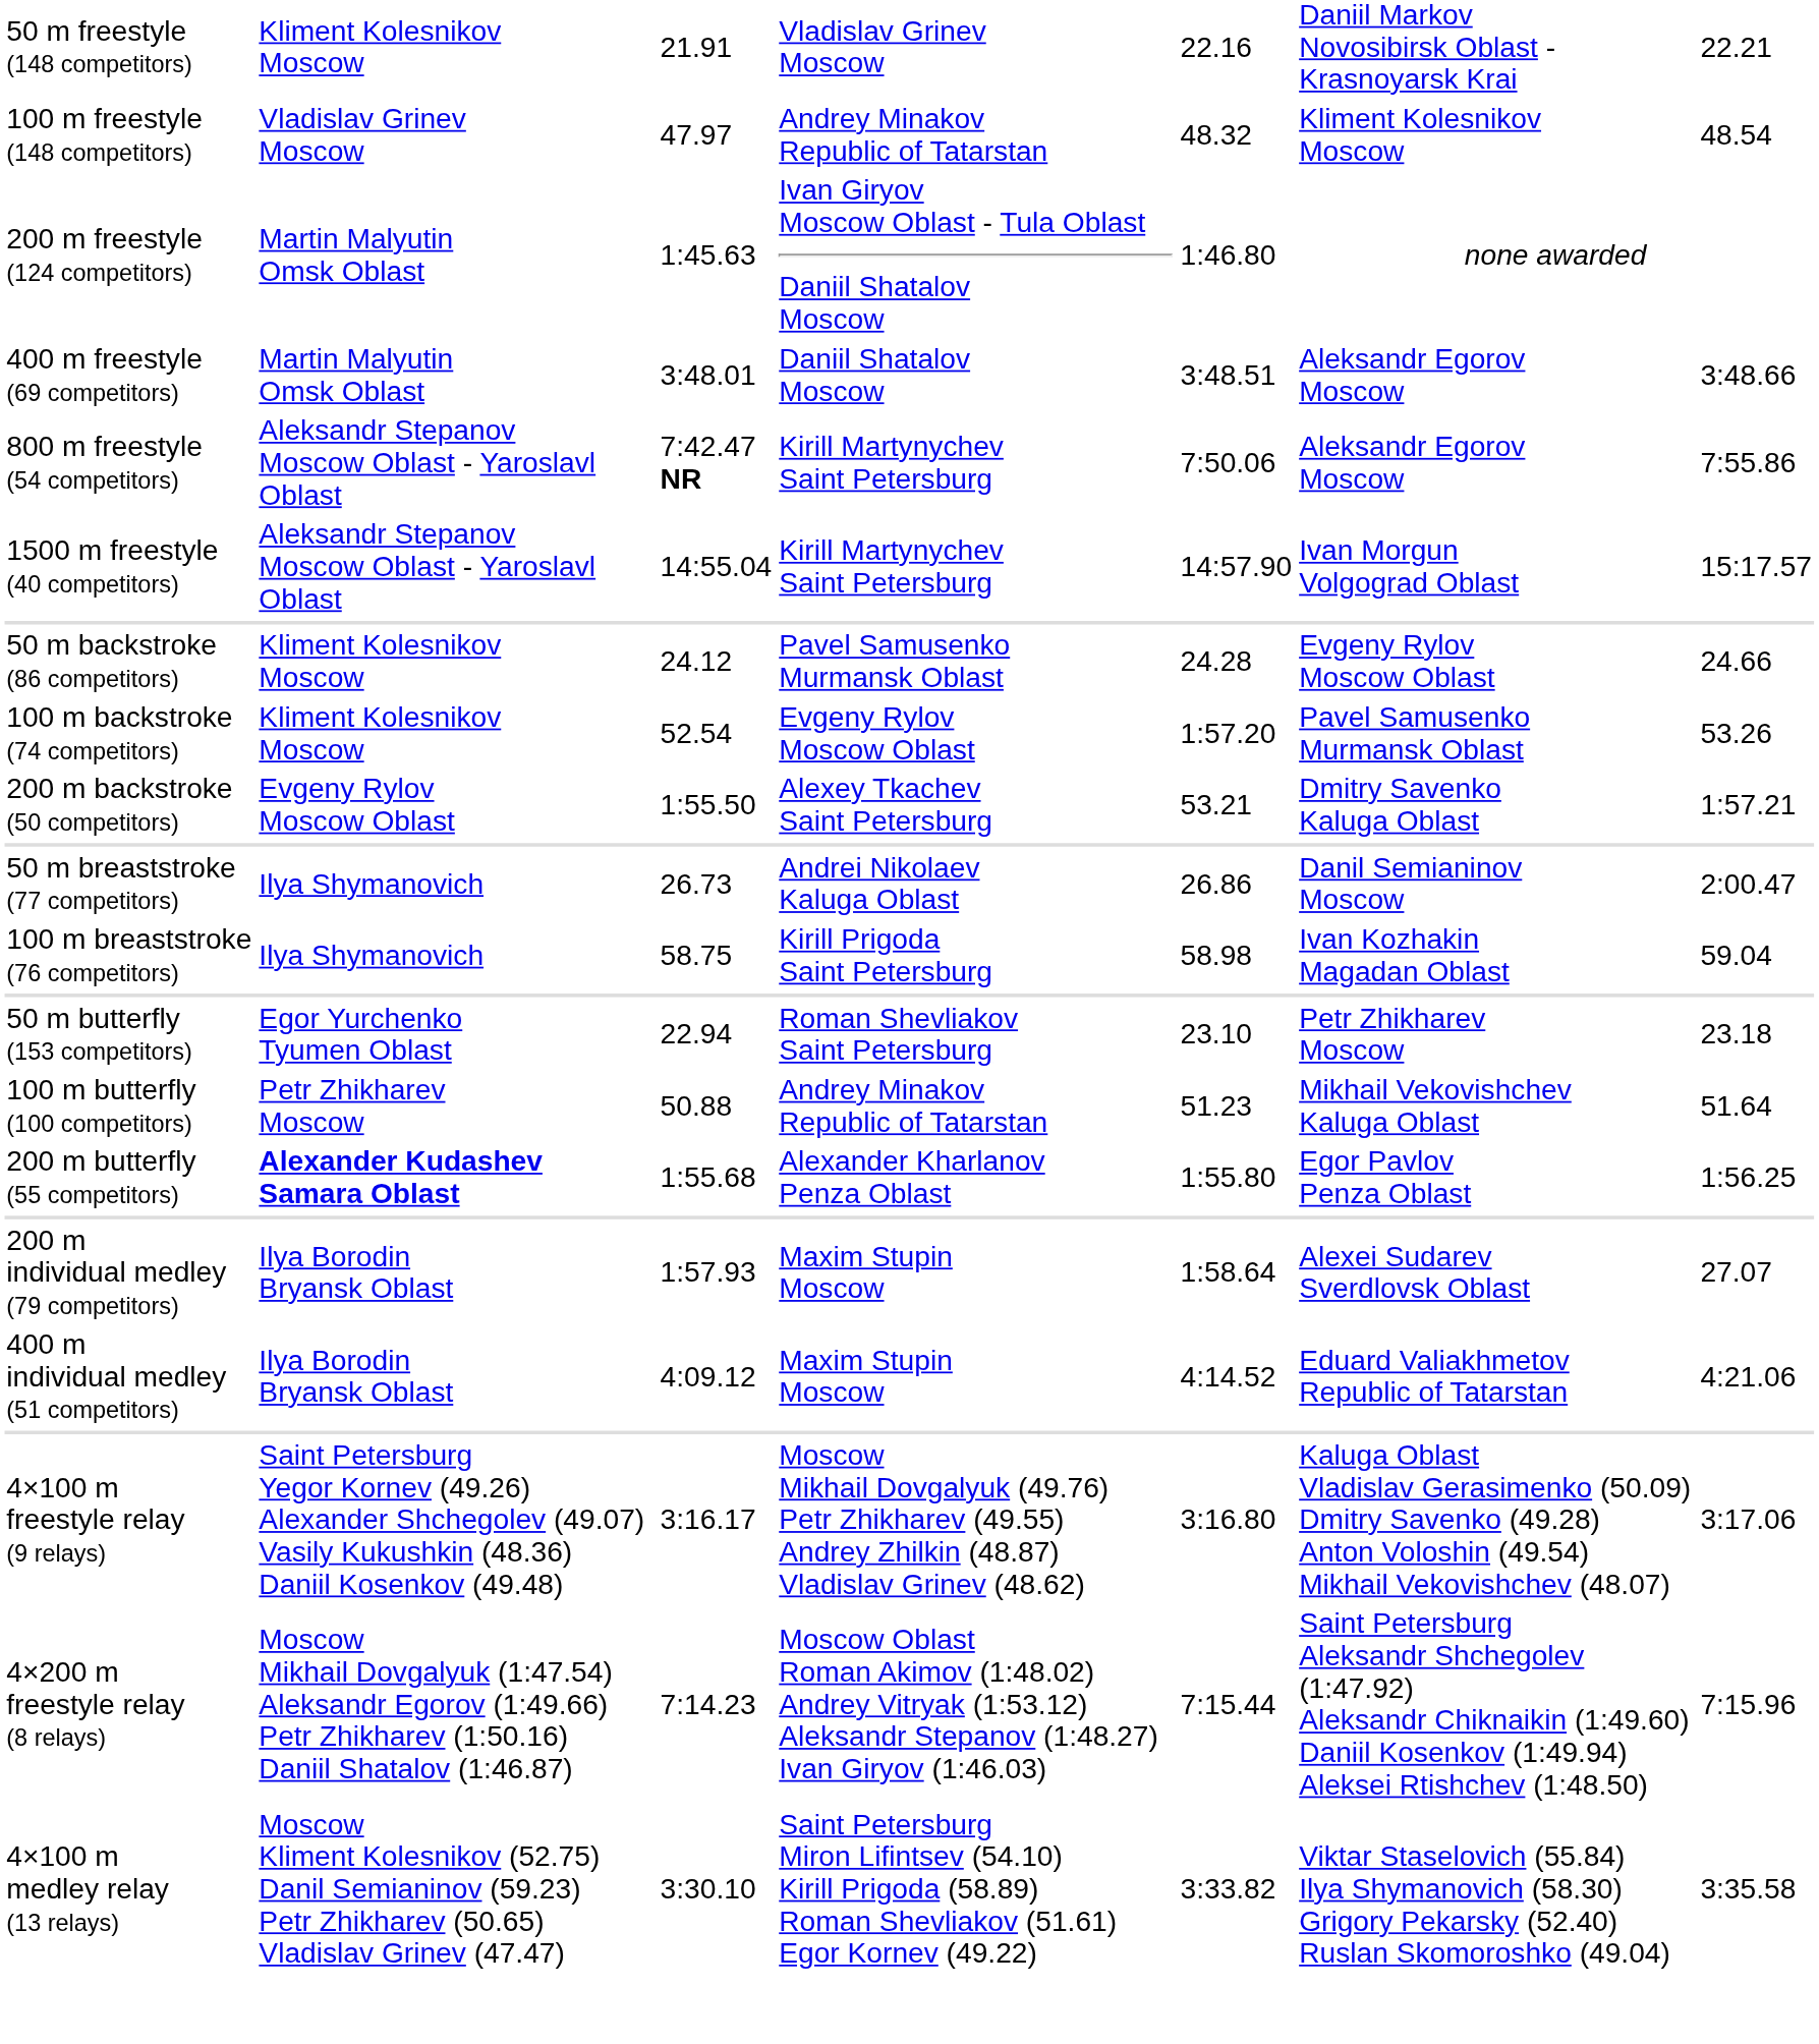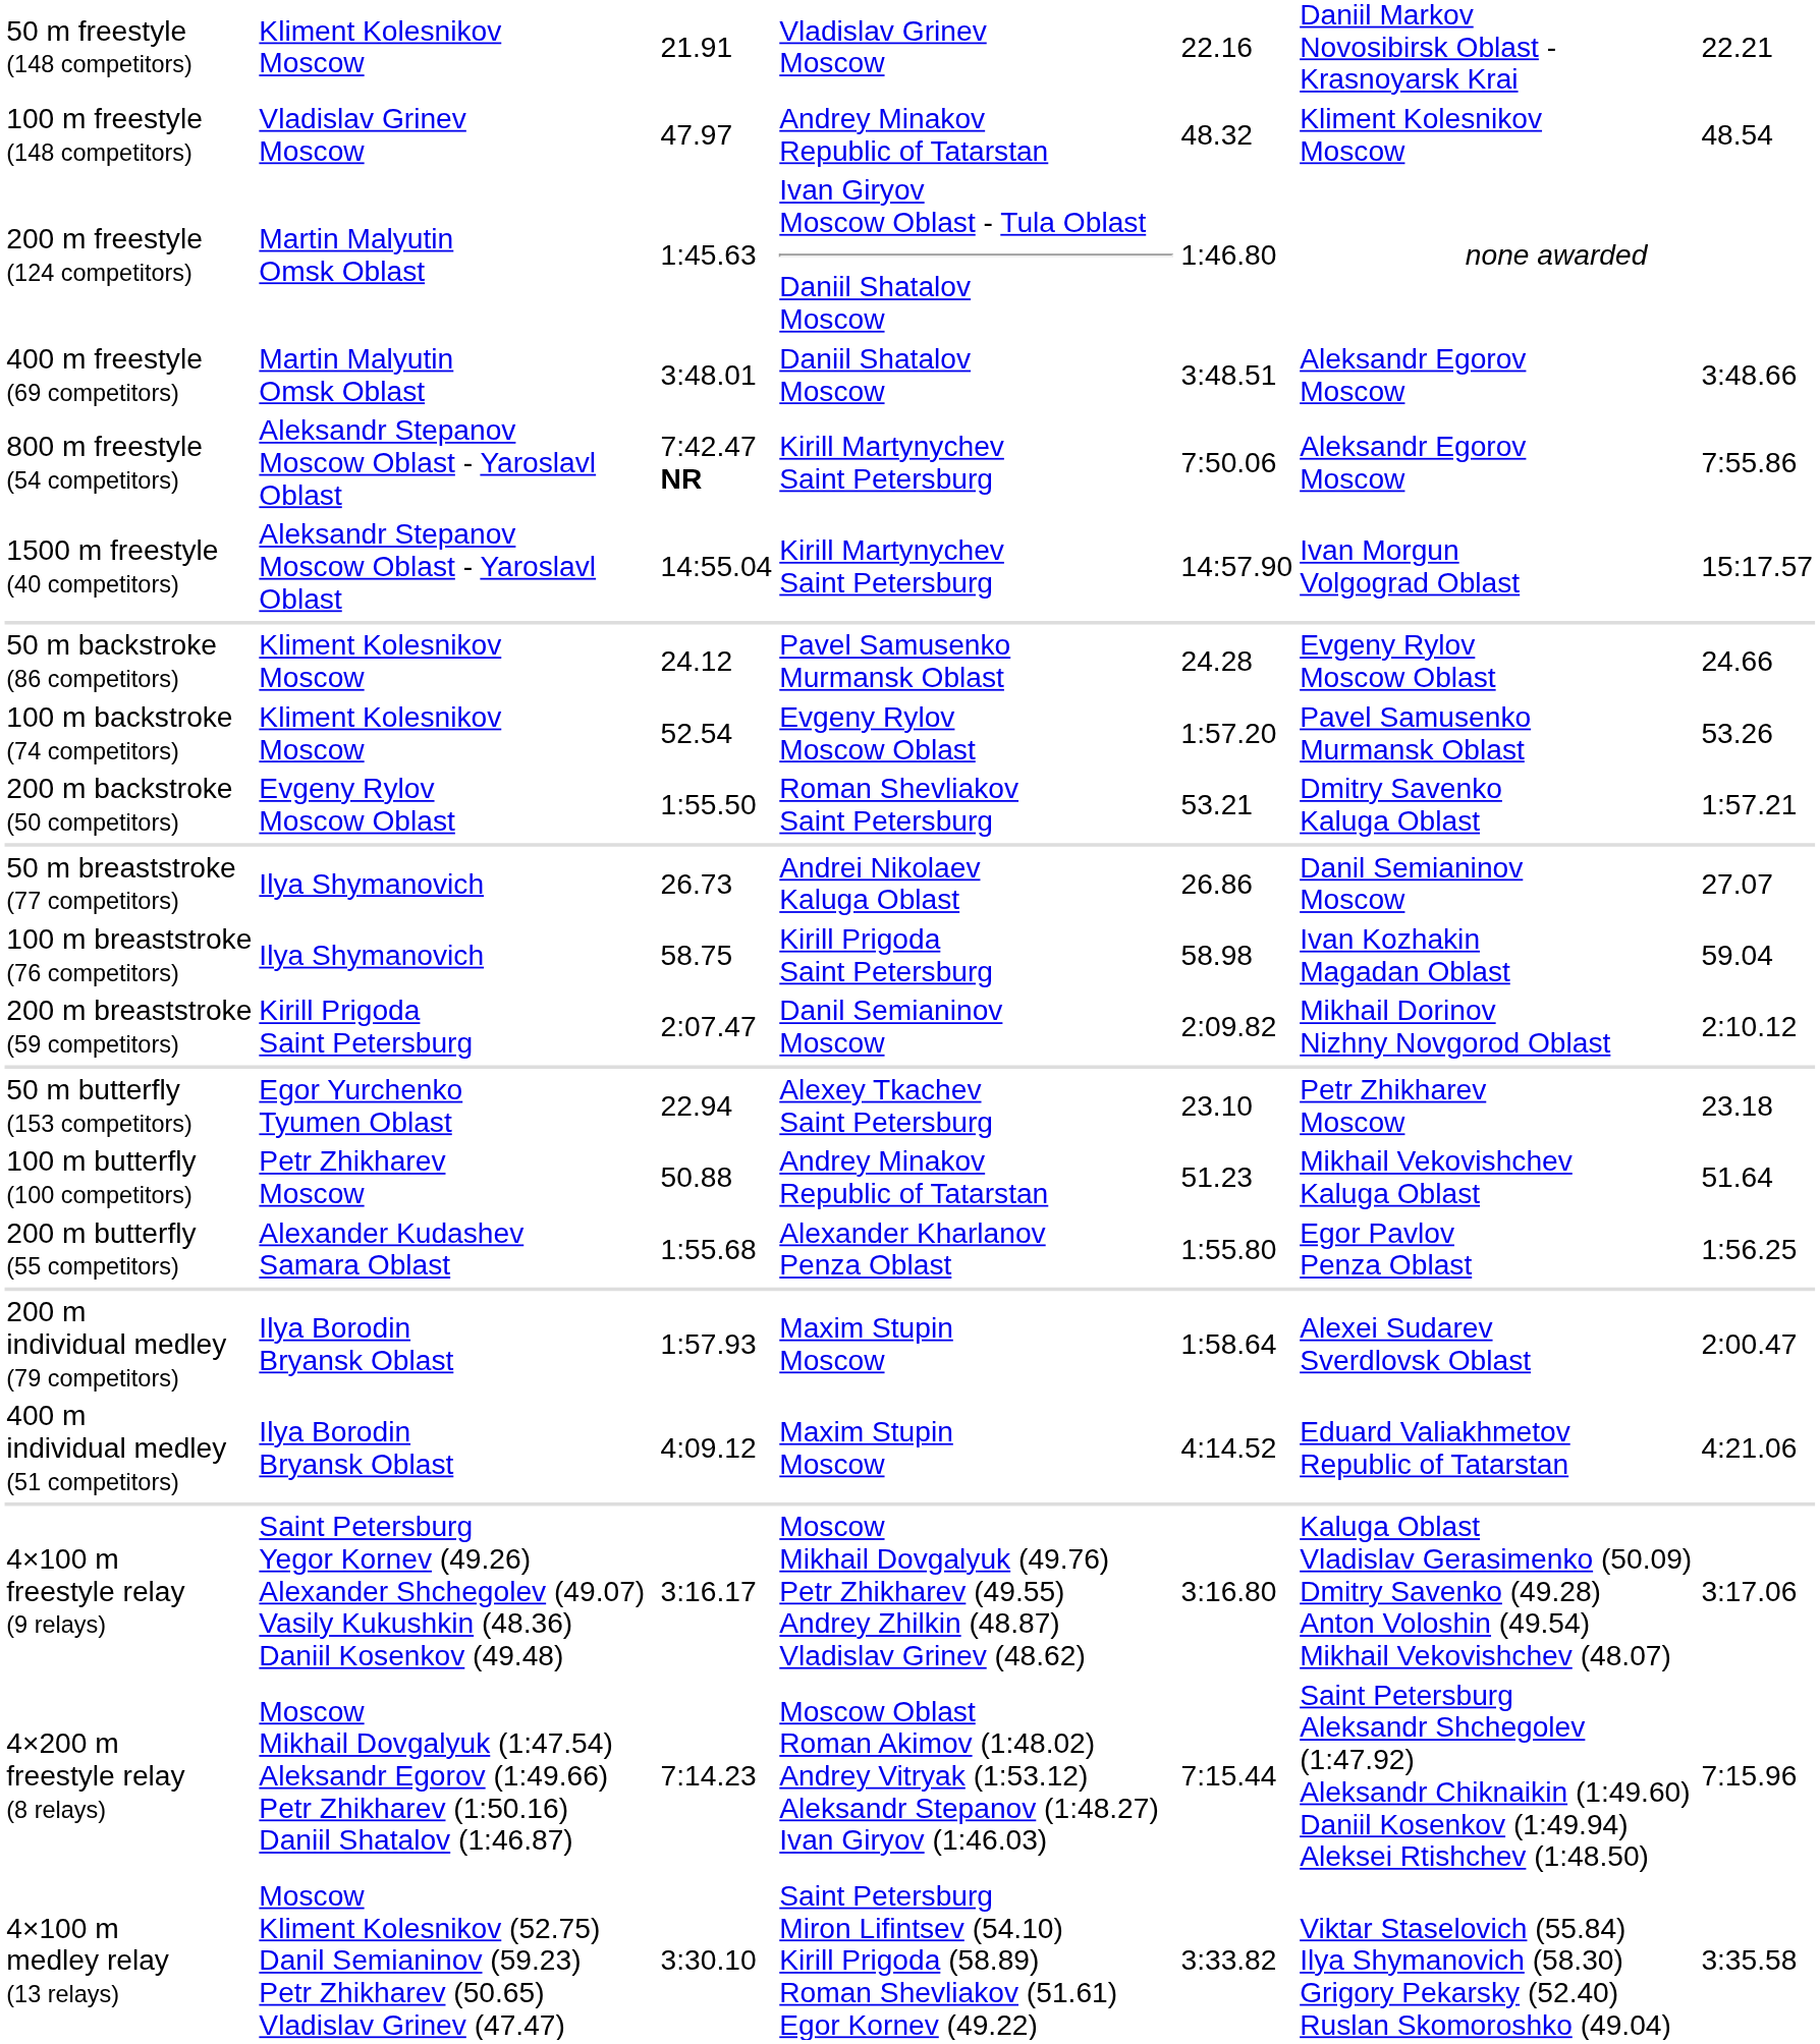 <table>
 <tr>
 <td>50 m freestyle<br><small>(148 competitors)</small></td>
 <td width=220><a href='#'>Kliment Kolesnikov</a><br><a href='#'>Moscow</a></td>
 <td>21.91</td>
 <td width=220><a href='#'>Vladislav Grinev</a><br><a href='#'>Moscow</a></td>
 <td>22.16</td>
 <td width=220><a href='#'>Daniil Markov</a><br><a href='#'>Novosibirsk Oblast</a> - <a href='#'>Krasnoyarsk Krai</a></td>
 <td>22.21</td>
 </tr>
 <tr>
 <td>100 m freestyle<br><small>(148 competitors)</small></td>
 <td width=220><a href='#'>Vladislav Grinev</a><br><a href='#'>Moscow</a></td>
 <td>47.97</td>
 <td width=220><a href='#'>Andrey Minakov</a><br><a href='#'>Republic of Tatarstan</a></td>
 <td>48.32</td>
 <td width=220><a href='#'>Kliment Kolesnikov</a><br><a href='#'>Moscow</a></td>
 <td>48.54</td>
 </tr>
 <tr>
 <td>200 m freestyle<br><small>(124 competitors)</small></td>
 <td width=220><a href='#'>Martin Malyutin</a><br><a href='#'>Omsk Oblast</a></td>
 <td>1:45.63</td>
 <td width=220><a href='#'>Ivan Giryov</a><br><a href='#'>Moscow Oblast</a> - <a href='#'>Tula Oblast</a><hr><a href='#'>Daniil Shatalov</a><br><a href='#'>Moscow</a></td>
 <td>1:46.80</td>
 <td colspan="2" align=center><em>none awarded</em></td>
 </tr>
 <tr>
 <td>400 m freestyle<br><small>(69 competitors)</small></td>
 <td width=220><a href='#'>Martin Malyutin</a><br><a href='#'>Omsk Oblast</a></td>
 <td>3:48.01</td>
 <td width=220><a href='#'>Daniil Shatalov</a><br><a href='#'>Moscow</a></td>
 <td>3:48.51</td>
 <td width=220><a href='#'>Aleksandr Egorov</a><br><a href='#'>Moscow</a></td>
 <td>3:48.66</td>
 </tr>
 <tr>
 <td>800 m freestyle<br><small>(54 competitors)</small></td>
 <td width=220><a href='#'>Aleksandr Stepanov</a><br><a href='#'>Moscow Oblast</a> - <a href='#'>Yaroslavl Oblast</a></td>
 <td>7:42.47<br><strong>NR</strong></td>
 <td width=220><a href='#'>Kirill Martynychev</a><br><a href='#'>Saint Petersburg</a></td>
 <td>7:50.06</td>
 <td width=220><a href='#'>Aleksandr Egorov</a><br><a href='#'>Moscow</a></td>
 <td>7:55.86</td>
 </tr>
 <tr>
 <td>1500 m freestyle<br><small>(40 competitors)</small></td>
 <td width=220><a href='#'>Aleksandr Stepanov</a><br><a href='#'>Moscow Oblast</a> - <a href='#'>Yaroslavl Oblast</a></td>
 <td>14:55.04</td>
 <td width=220><a href='#'>Kirill Martynychev</a><br><a href='#'>Saint Petersburg</a></td>
 <td>14:57.90</td>
 <td width=220><a href='#'>Ivan Morgun</a><br><a href='#'>Volgograd Oblast</a></td>
 <td>15:17.57</td>
 </tr>
 <tr bgcolor=#DDDDDD>
 <td colspan=7></td>
 </tr>
 <tr>
 <td>50 m backstroke<br><small>(86 competitors)</small></td>
 <td width=220><a href='#'>Kliment Kolesnikov</a><br><a href='#'>Moscow</a></td>
 <td>24.12</td>
 <td width=220><a href='#'>Pavel Samusenko</a><br><a href='#'>Murmansk Oblast</a></td>
 <td>24.28</td>
 <td width=220><a href='#'>Evgeny Rylov</a><br><a href='#'>Moscow Oblast</a></td>
 <td>24.66</td>
 </tr>
 <tr>
 <td>100 m backstroke<br><small>(74 competitors)</small></td>
 <td width=220><a href='#'>Kliment Kolesnikov</a><br><a href='#'>Moscow</a></td>
 <td>52.54</td>
 <td width=220><a href='#'>Evgeny Rylov</a><br><a href='#'>Moscow Oblast</a></td>
 <td>1:57.20</td>
 <td width=220><a href='#'>Pavel Samusenko</a><br><a href='#'>Murmansk Oblast</a></td>
 <td>53.26</td>
 </tr>
 <tr>
 <td>200 m backstroke<br><small>(50 competitors)</small></td>
 <td width=220><a href='#'>Evgeny Rylov</a><br><a href='#'>Moscow Oblast</a></td>
 <td>1:55.50</td>
-<td width=220><a href='#'>Alexey Tkachev</a><br><a href='#'>Saint Petersburg</a></td>
+<td width=220><a href='#'>Roman Shevliakov</a><br><a href='#'>Saint Petersburg</a></td>
 <td>53.21</td>
 <td width=220><a href='#'>Dmitry Savenko</a><br><a href='#'>Kaluga Oblast</a></td>
 <td>1:57.21</td>
 </tr>
 <tr bgcolor=#DDDDDD>
 <td colspan=7></td>
 </tr>
 <tr>
 <td>50 m breaststroke<br><small>(77 competitors)</small></td>
 <td width=220><a href='#'>Ilya Shymanovich</a><br></td>
 <td>26.73</td>
 <td width=220><a href='#'>Andrei Nikolaev</a><br><a href='#'>Kaluga Oblast</a></td>
 <td>26.86</td>
 <td width=220><a href='#'>Danil Semianinov</a><br><a href='#'>Moscow</a></td>
-<td>2:00.47</td>
+<td>27.07</td>
 </tr>
 <tr>
 <td>100 m breaststroke<br><small>(76 competitors)</small></td>
 <td width=220><a href='#'>Ilya Shymanovich</a><br></td>
 <td>58.75</td>
 <td width=220><a href='#'>Kirill Prigoda</a><br><a href='#'>Saint Petersburg</a></td>
 <td>58.98</td>
 <td width=220><a href='#'>Ivan Kozhakin</a><br><a href='#'>Magadan Oblast</a></td>
 <td>59.04</td>
 </tr>
+<tr>
+<td>200 m breaststroke<br><small>(59 competitors)</small></td>
+<td width=220><a href='#'>Kirill Prigoda</a><br><a href='#'>Saint Petersburg</a></td>
+<td>2:07.47</td>
+<td width=220><a href='#'>Danil Semianinov</a><br><a href='#'>Moscow</a></td>
+<td>2:09.82</td>
+<td width=220><a href='#'>Mikhail Dorinov</a><br><a href='#'>Nizhny Novgorod Oblast</a></td>
+<td>2:10.12</td>
+</tr>
 <tr bgcolor=#DDDDDD>
 <td colspan=7></td>
 </tr>
 <tr>
 <td>50 m butterfly<br><small>(153 competitors)</small></td>
 <td width=220><a href='#'>Egor Yurchenko</a><br><a href='#'>Tyumen Oblast</a></td>
 <td>22.94</td>
-<td width=220><a href='#'>Roman Shevliakov</a><br><a href='#'>Saint Petersburg</a></td>
+<td width=220><a href='#'>Alexey Tkachev</a><br><a href='#'>Saint Petersburg</a></td>
 <td>23.10</td>
 <td width=220><a href='#'>Petr Zhikharev</a><br><a href='#'>Moscow</a></td>
 <td>23.18</td>
 </tr>
 <tr>
 <td>100 m butterfly<br><small>(100 competitors)</small></td>
 <td width=220><a href='#'>Petr Zhikharev</a><br><a href='#'>Moscow</a></td>
 <td>50.88</td>
 <td width=220><a href='#'>Andrey Minakov</a><br><a href='#'>Republic of Tatarstan</a></td>
 <td>51.23</td>
 <td width=220><a href='#'>Mikhail Vekovishchev</a><br><a href='#'>Kaluga Oblast</a></td>
 <td>51.64</td>
 </tr>
 <tr>
 <td>200 m butterfly<br><small>(55 competitors)</small></td>
-<td width=220><strong><a href='#'>Alexander Kudashev</a><br><a href='#'>Samara Oblast</a></strong></td>
+<td width=220><a href='#'>Alexander Kudashev</a><br><a href='#'>Samara Oblast</a></td>
 <td>1:55.68</td>
 <td width=220><a href='#'>Alexander Kharlanov</a><br><a href='#'>Penza Oblast</a></td>
 <td>1:55.80</td>
 <td width=220><a href='#'>Egor Pavlov</a><br><a href='#'>Penza Oblast</a></td>
 <td>1:56.25</td>
 </tr>
 <tr bgcolor=#DDDDDD>
 <td colspan=7></td>
 </tr>
 <tr>
 <td>200 m<br>individual medley<br><small>(79 competitors)</small></td>
 <td width=220><a href='#'>Ilya Borodin</a><br><a href='#'>Bryansk Oblast</a></td>
 <td>1:57.93</td>
 <td width=220><a href='#'>Maxim Stupin</a><br><a href='#'>Moscow</a></td>
 <td>1:58.64</td>
 <td width=220><a href='#'>Alexei Sudarev</a><br><a href='#'>Sverdlovsk Oblast</a></td>
-<td>27.07</td>
+<td>2:00.47</td>
 </tr>
 <tr>
 <td>400 m<br>individual medley<br><small>(51 competitors)</small></td>
 <td width=220><a href='#'>Ilya Borodin</a><br><a href='#'>Bryansk Oblast</a></td>
 <td>4:09.12</td>
 <td width=220><a href='#'>Maxim Stupin</a><br><a href='#'>Moscow</a></td>
 <td>4:14.52</td>
 <td width=220><a href='#'>Eduard Valiakhmetov</a><br><a href='#'>Republic of Tatarstan</a></td>
 <td>4:21.06</td>
 </tr>
 <tr bgcolor=#DDDDDD>
 <td colspan=7></td>
 </tr>
 <tr>
 <td>4×100 m<br>freestyle relay<br><small>(9 relays)</small></td>
 <td width=220><a href='#'>Saint Petersburg</a><br><a href='#'>Yegor Kornev</a> (49.26)<br><a href='#'>Alexander Shchegolev</a> (49.07)<br><a href='#'>Vasily Kukushkin</a> (48.36)<br><a href='#'>Daniil Kosenkov</a> (49.48)</td>
 <td>3:16.17</td>
 <td width=220><a href='#'>Moscow</a><br><a href='#'>Mikhail Dovgalyuk</a> (49.76)<br><a href='#'>Petr Zhikharev</a> (49.55)<br><a href='#'>Andrey Zhilkin</a> (48.87)<br><a href='#'>Vladislav Grinev</a> (48.62)</td>
 <td>3:16.80</td>
 <td width=220><a href='#'>Kaluga Oblast</a><br><a href='#'>Vladislav Gerasimenko</a> (50.09)<br><a href='#'>Dmitry Savenko</a> (49.28)<br><a href='#'>Anton Voloshin</a> (49.54)<br><a href='#'>Mikhail Vekovishchev</a> (48.07)</td>
 <td>3:17.06</td>
 </tr>
 <tr>
 <td>4×200 m<br>freestyle relay<br><small>(8 relays)</small></td>
 <td width=220><a href='#'>Moscow</a><br><a href='#'>Mikhail Dovgalyuk</a> (1:47.54)<br><a href='#'>Aleksandr Egorov</a> (1:49.66)<br><a href='#'>Petr Zhikharev</a> (1:50.16)<br><a href='#'>Daniil Shatalov</a> (1:46.87)</td>
 <td>7:14.23</td>
 <td width=220><a href='#'>Moscow Oblast</a><br><a href='#'>Roman Akimov</a> (1:48.02)<br><a href='#'>Andrey Vitryak</a> (1:53.12)<br><a href='#'>Aleksandr Stepanov</a> (1:48.27)<br><a href='#'>Ivan Giryov</a> (1:46.03)</td>
 <td>7:15.44</td>
 <td width=220><a href='#'>Saint Petersburg</a><br><a href='#'>Aleksandr Shchegolev</a> (1:47.92)<br><a href='#'>Aleksandr Chiknaikin</a> (1:49.60)<br><a href='#'>Daniil Kosenkov</a> (1:49.94)<br><a href='#'>Aleksei Rtishchev</a> (1:48.50)</td>
 <td>7:15.96</td>
 </tr>
 <tr>
 <td>4×100 m<br>medley relay<br><small>(13 relays)</small></td>
 <td width=220><a href='#'>Moscow</a><br><a href='#'>Kliment Kolesnikov</a> (52.75)<br><a href='#'>Danil Semianinov</a> (59.23)<br><a href='#'>Petr Zhikharev</a> (50.65)<br><a href='#'>Vladislav Grinev</a> (47.47)</td>
 <td>3:30.10</td>
 <td width=220><a href='#'>Saint Petersburg</a><br><a href='#'>Miron Lifintsev</a> (54.10)<br><a href='#'>Kirill Prigoda</a> (58.89)<br><a href='#'>Roman Shevliakov</a> (51.61)<br><a href='#'>Egor Kornev</a> (49.22)</td>
 <td>3:33.82</td>
 <td width=220><br><a href='#'>Viktar Staselovich</a> (55.84)<br><a href='#'>Ilya Shymanovich</a> (58.30)<br><a href='#'>Grigory Pekarsky</a> (52.40)<br><a href='#'>Ruslan Skomoroshko</a> (49.04)</td>
 <td>3:35.58</td>
 </tr>
 </table>
